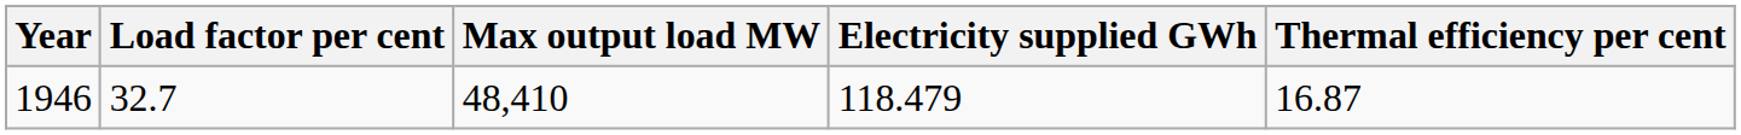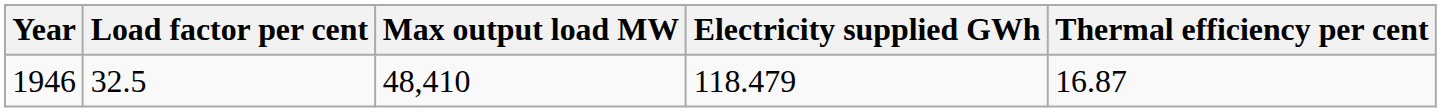 <table class="wikitable">
 <tr>
 <th>Year</th>
 <th>Load factor per cent</th>
 <th>Max output load   MW</th>
 <th>Electricity supplied GWh</th>
 <th>Thermal efficiency per cent</th>
 </tr>
 <tr>
 <td>1946</td>
-<td>32.7</td>
+<td>32.5</td>
 <td>48,410</td>
 <td>118.479</td>
 <td>16.87</td>
 </tr>
 </table>
